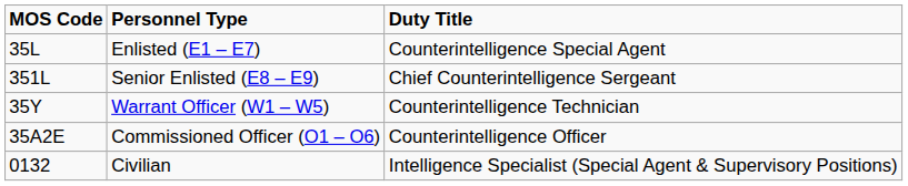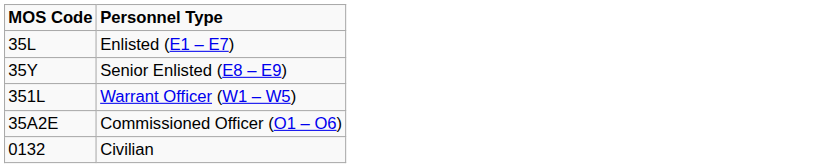 <table class="wikitable">
 <tr>
 <td><strong>MOS Code</strong></td>
 <td><strong>Personnel Type</strong></td>
-<td><strong>Duty Title</strong></td>
 </tr>
 <tr>
 <td>35L</td>
 <td>Enlisted (<a href='#'>E1 – E7</a>)</td>
-<td>Counterintelligence Special Agent</td>
+</tr>
+<tr>
+<td>35Y</td>
+<td>Senior Enlisted (<a href='#'>E8 – E9</a>)</td>
 </tr>
 <tr>
 <td>351L</td>
-<td>Senior Enlisted (<a href='#'>E8 – E9</a>)</td>
-<td>Chief Counterintelligence Sergeant</td>
-</tr>
-<tr>
-<td>35Y</td>
 <td><a href='#'>Warrant Officer</a> (<a href='#'>W1 – W5</a>)</td>
-<td>Counterintelligence Technician</td>
 </tr>
 <tr>
 <td>35A2E</td>
 <td>Commissioned Officer (<a href='#'>O1 – O6</a>)</td>
-<td>Counterintelligence Officer</td>
 </tr>
 <tr>
 <td>0132</td>
 <td>Civilian</td>
-<td>Intelligence Specialist (Special Agent & Supervisory Positions)</td>
 </tr>
 </table>
